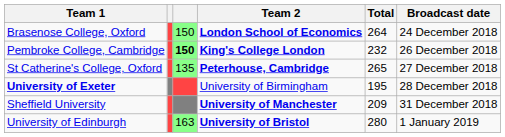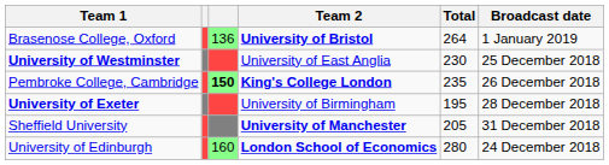 <table class="wikitable">
 <tr>
 <th>Team 1</th>
 <th></th>
 <th></th>
 <th>Team 2</th>
 <th>Total</th>
 <th>Broadcast date</th>
 </tr>
 <tr>
 <td><a href='#'>Brasenose College, Oxford</a></td>
 <td style="background:#f44;"></td>
-<td style="background:#88ff88">150</td>
-<td><strong><a href='#'>London School of Economics</a></strong></td>
+<td style="background:#88ff88">136</td>
+<td><strong><a href='#'>University of Bristol</a></strong></td>
 <td>264</td>
-<td>24 December 2018</td>
+<td>1 January 2019</td>
+</tr>
+<tr>
+<td><strong><a href='#'>University of Westminster</a></strong></td>
+<td style="background:grey"></td>
+<td style="background:#f44;"></td>
+<td><a href='#'>University of East Anglia</a></td>
+<td>230</td>
+<td>25 December 2018</td>
 </tr>
 <tr>
 <td><a href='#'>Pembroke College, Cambridge</a></td>
 <td style="background:#f44;"></td>
 <td style="background:#88ff88"><strong>150</strong></td>
 <td><strong><a href='#'>King's College London</a></strong></td>
-<td>232</td>
+<td>235</td>
 <td>26 December 2018</td>
-</tr>
-<tr>
-<td><a href='#'>St Catherine's College, Oxford</a></td>
-<td style="background:#f44;"></td>
-<td style="background:#88ff88">135</td>
-<td><strong><a href='#'>Peterhouse, Cambridge</a></strong></td>
-<td>265</td>
-<td>27 December 2018</td>
 </tr>
 <tr>
 <td><strong><a href='#'>University of Exeter</a></strong></td>
 <td style="background:grey"></td>
 <td style="background:#f44;"></td>
 <td><a href='#'>University of Birmingham</a></td>
 <td>195</td>
 <td>28 December 2018</td>
 </tr>
 <tr>
 <td><a href='#'>Sheffield University</a></td>
 <td style="background:#f44;"></td>
 <td style="background:grey"></td>
 <td><strong><a href='#'>University of Manchester</a></strong></td>
-<td>209</td>
+<td>205</td>
 <td>31 December 2018</td>
 </tr>
 <tr>
 <td><a href='#'>University of Edinburgh</a></td>
 <td style="background:#f44;"></td>
-<td style="background:#88ff88">163</td>
-<td><strong><a href='#'>University of Bristol</a></strong></td>
+<td style="background:#88ff88">160</td>
+<td><strong><a href='#'>London School of Economics</a></strong></td>
 <td>280</td>
-<td>1 January 2019</td>
+<td>24 December 2018</td>
 </tr>
 </table>
